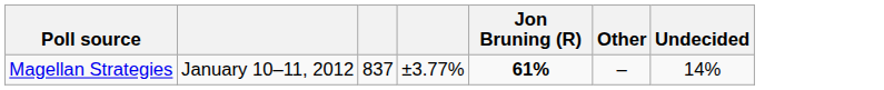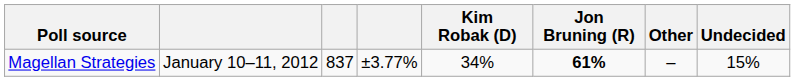 <table class="wikitable" style="text-align:center">
 <tr valign=bottom>
 <th>Poll source</th>
 <th></th>
 <th></th>
 <th></th>
+<th style="width:100px;">Kim<br>Robak (D)</th>
 <th style="width:100px;">Jon<br>Bruning (R)</th>
 <th>Other</th>
 <th>Undecided</th>
 </tr>
 <tr>
 <td align=left><a href='#'>Magellan Strategies</a></td>
 <td>January 10–11, 2012</td>
 <td>837</td>
 <td>±3.77%</td>
+<td>34%</td>
 <td><strong>61%</strong></td>
 <td>–</td>
-<td>14%</td>
+<td>15%</td>
 </tr>
 </table>
